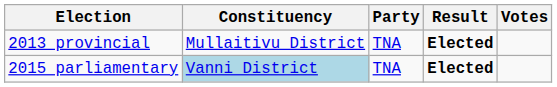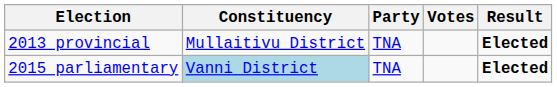 <table class="wikitable" style="text-align:left;">
 <tr>
 <th scope=col>Election</th>
 <th scope=col>Constituency</th>
 <th scope=col>Party</th>
+<th scope=col>Votes</th>
 <th scope=col>Result</th>
-<th scope=col>Votes</th>
 </tr>
 <tr>
 <td><a href='#'>2013 provincial</a></td>
 <td><a href='#'>Mullaitivu District</a></td>
 <td><a href='#'>TNA</a></td>
+<td align=right></td>
 <td><strong>Elected</strong></td>
-<td align=right></td>
 </tr>
 <tr>
 <td><a href='#'>2015 parliamentary</a></td>
 <td style="background: lightblue;"><a href='#'>Vanni District</a></td>
 <td><a href='#'>TNA</a></td>
+<td align=right></td>
 <td><strong>Elected</strong></td>
-<td align=right></td>
 </tr>
 </table>
